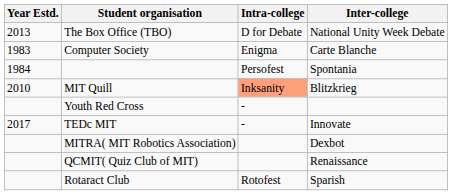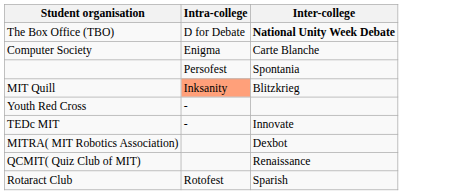 <table class="wikitable">
 <tr>
-<th>Year Estd.</th>
 <th>Student organisation</th>
 <th>Intra-college</th>
 <th>Inter-college</th>
 </tr>
 <tr>
-<td>2013</td>
 <td>The Box Office (TBO)</td>
 <td>D for Debate</td>
-<td>National Unity Week Debate</td>
+<td><strong>National Unity Week Debate</strong></td>
 </tr>
 <tr>
-<td>1983</td>
 <td>Computer Society</td>
 <td>Enigma</td>
 <td>Carte Blanche</td>
 </tr>
 <tr>
-<td>1984</td>
 <td></td>
 <td>Persofest</td>
 <td>Spontania</td>
 </tr>
 <tr>
-<td>2010</td>
 <td>MIT Quill</td>
 <td style="background: lightsalmon;">Inksanity</td>
 <td>Blitzkrieg</td>
 </tr>
 <tr>
-<td></td>
 <td>Youth Red Cross</td>
 <td>-</td>
 <td Vricham></td>
 </tr>
 <tr>
-<td>2017</td>
 <td>TEDc MIT</td>
 <td>-</td>
 <td>Innovate</td>
 </tr>
 <tr>
-<td></td>
 <td>MITRA( MIT Robotics Association)</td>
 <td></td>
 <td>Dexbot</td>
 </tr>
 <tr>
-<td></td>
 <td>QCMIT( Quiz Club of MIT)</td>
 <td></td>
 <td>Renaissance</td>
 </tr>
 <tr>
-<td></td>
 <td>Rotaract Club</td>
 <td>Rotofest</td>
 <td>Sparish</td>
 </tr>
 </table>
